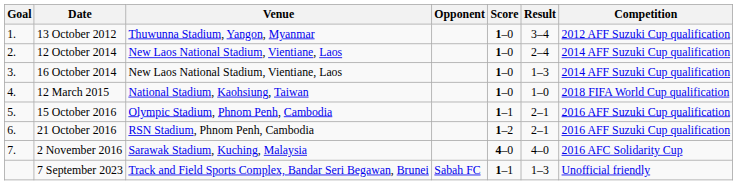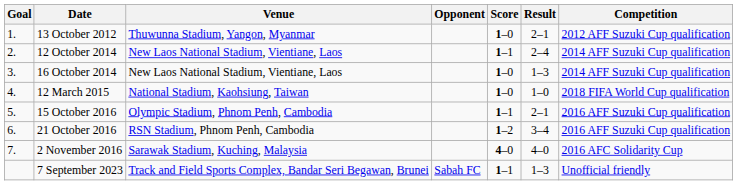 <table class="wikitable" style="font-size:90%;">
 <tr>
 <th>Goal</th>
 <th>Date</th>
 <th>Venue</th>
 <th>Opponent</th>
 <th>Score</th>
 <th>Result</th>
 <th>Competition</th>
 </tr>
 <tr>
 <td>1.</td>
 <td>13 October 2012</td>
 <td><a href='#'>Thuwunna Stadium</a>, <a href='#'>Yangon</a>, <a href='#'>Myanmar</a></td>
 <td></td>
 <td align=center><strong>1</strong>–0</td>
-<td align=center>3–4</td>
+<td align=center>2–1</td>
 <td><a href='#'>2012 AFF Suzuki Cup qualification</a></td>
 </tr>
 <tr>
 <td>2.</td>
 <td>12 October 2014</td>
 <td><a href='#'>New Laos National Stadium</a>, <a href='#'>Vientiane</a>, <a href='#'>Laos</a></td>
 <td></td>
-<td align=center><strong>1</strong>–0</td>
+<td align=center><strong>1</strong>–1</td>
 <td align=center>2–4</td>
 <td><a href='#'>2014 AFF Suzuki Cup qualification</a></td>
 </tr>
 <tr>
 <td>3.</td>
 <td>16 October 2014</td>
 <td>New Laos National Stadium, Vientiane, Laos</td>
 <td></td>
 <td align=center><strong>1</strong>–0</td>
 <td align=center>1–3</td>
 <td><a href='#'>2014 AFF Suzuki Cup qualification</a></td>
 </tr>
 <tr>
 <td>4.</td>
 <td>12 March 2015</td>
 <td><a href='#'>National Stadium</a>, <a href='#'>Kaohsiung</a>, <a href='#'>Taiwan</a></td>
 <td></td>
 <td align=center><strong>1</strong>–0</td>
 <td align=center>1–0</td>
 <td><a href='#'>2018 FIFA World Cup qualification</a></td>
 </tr>
 <tr>
 <td>5.</td>
 <td>15 October 2016</td>
 <td><a href='#'>Olympic Stadium</a>, <a href='#'>Phnom Penh</a>, <a href='#'>Cambodia</a></td>
 <td></td>
 <td align=center><strong>1</strong>–1</td>
 <td align=center>2–1</td>
 <td><a href='#'>2016 AFF Suzuki Cup qualification</a></td>
 </tr>
 <tr>
 <td>6.</td>
 <td>21 October 2016</td>
 <td><a href='#'>RSN Stadium</a>, Phnom Penh, Cambodia</td>
 <td></td>
 <td align=center><strong>1</strong>–2</td>
-<td align=center>2–1</td>
+<td align=center>3–4</td>
 <td><a href='#'>2016 AFF Suzuki Cup qualification</a></td>
 </tr>
 <tr>
 <td>7.</td>
 <td>2 November 2016</td>
 <td><a href='#'>Sarawak Stadium</a>, <a href='#'>Kuching</a>, <a href='#'>Malaysia</a></td>
 <td></td>
 <td align=center><strong>4</strong>–0</td>
 <td align=center>4–0</td>
 <td><a href='#'>2016 AFC Solidarity Cup</a></td>
 </tr>
 <tr>
 <td></td>
 <td>7 September 2023</td>
 <td><a href='#'>Track and Field Sports Complex, Bandar Seri Begawan</a>, <a href='#'>Brunei</a></td>
 <td> <a href='#'>Sabah FC</a></td>
 <td align=center><strong>1</strong>–1</td>
 <td align=center>1–3</td>
 <td><a href='#'>Unofficial friendly</a></td>
 </tr>
 </table>
